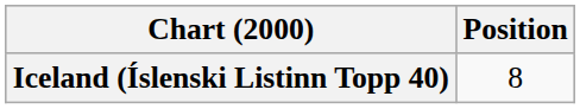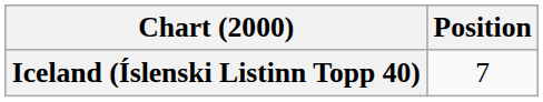 <table class="wikitable plainrowheaders" style="text-align:center">
 <tr>
 <th>Chart (2000)</th>
 <th>Position</th>
 </tr>
 <tr>
 <th scope="row">Iceland (Íslenski Listinn Topp 40)</th>
-<td>8</td>
+<td>7</td>
 </tr>
 </table>
